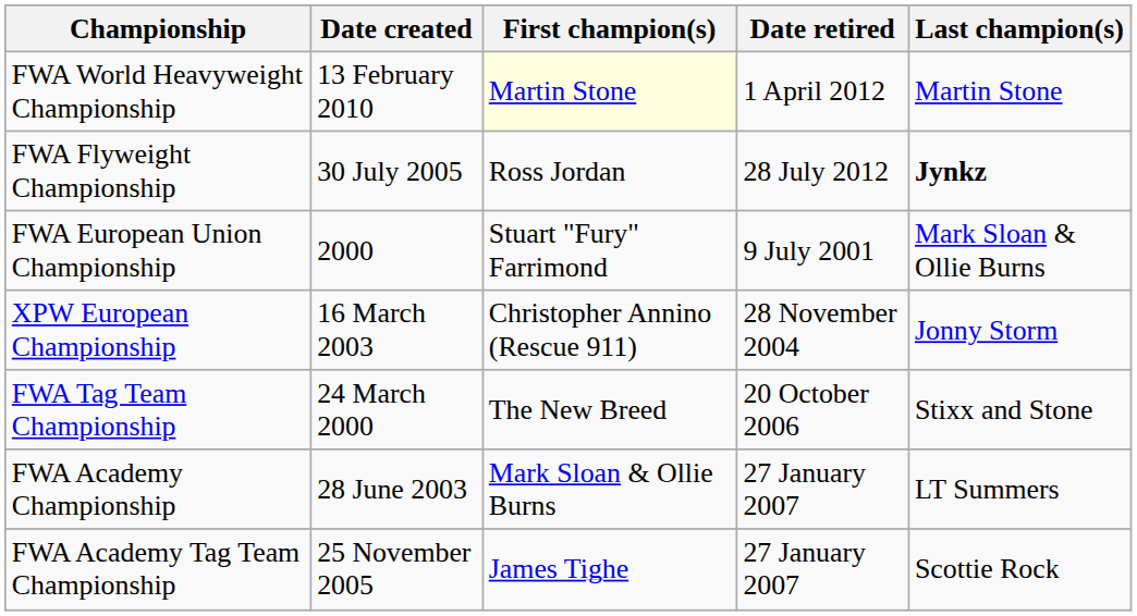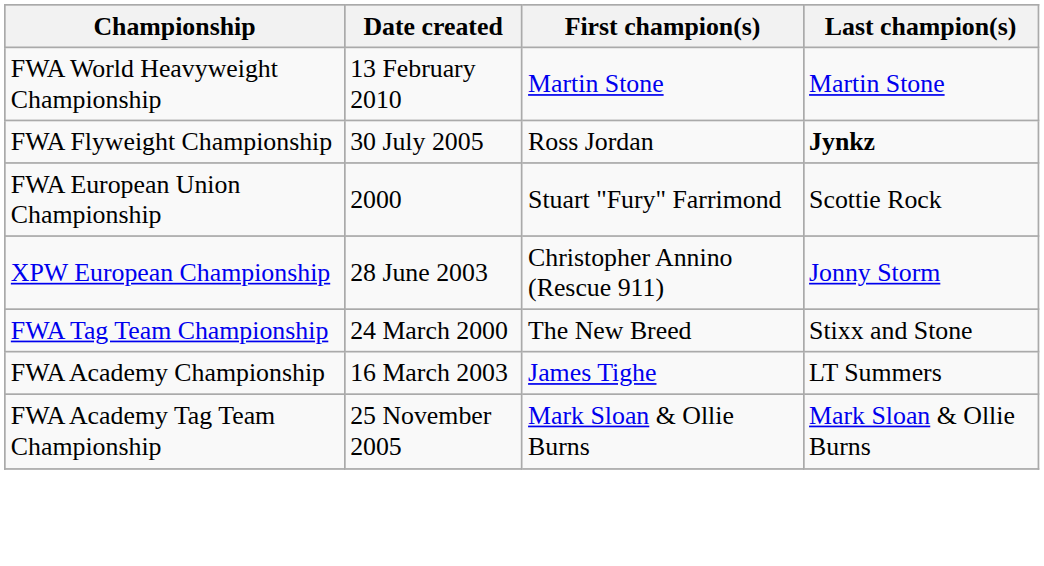 <table class="wikitable" style="font-size: 95%;">
 <tr>
 <th>Championship</th>
 <th>Date created</th>
 <th>First champion(s)</th>
-<th>Date retired</th>
 <th>Last champion(s)</th>
 </tr>
 <tr>
 <td>FWA World Heavyweight Championship</td>
 <td>13 February 2010</td>
-<td style="background: lightyellow;"><a href='#'>Martin Stone</a></td>
-<td>1 April 2012</td>
+<td><a href='#'>Martin Stone</a></td>
 <td><a href='#'>Martin Stone</a></td>
 </tr>
 <tr>
 <td>FWA Flyweight Championship</td>
 <td>30 July 2005</td>
 <td>Ross Jordan</td>
-<td>28 July 2012</td>
 <td><strong>Jynkz</strong></td>
 </tr>
 <tr>
 <td>FWA European Union Championship</td>
 <td>2000</td>
 <td>Stuart "Fury" Farrimond</td>
-<td>9 July 2001</td>
-<td><a href='#'>Mark Sloan</a> & Ollie Burns</td>
+<td>Scottie Rock</td>
 </tr>
 <tr>
 <td><a href='#'>XPW European Championship</a></td>
-<td>16 March 2003</td>
+<td>28 June 2003</td>
 <td>Christopher Annino (Rescue 911)</td>
-<td>28 November 2004</td>
 <td><a href='#'>Jonny Storm</a></td>
 </tr>
 <tr>
 <td><a href='#'>FWA Tag Team Championship</a></td>
 <td>24 March 2000</td>
 <td>The New Breed<br></td>
-<td>20 October 2006</td>
 <td>Stixx and Stone<br></td>
 </tr>
 <tr>
 <td>FWA Academy Championship</td>
-<td>28 June 2003</td>
-<td><a href='#'>Mark Sloan</a> & Ollie Burns</td>
-<td>27 January 2007</td>
+<td>16 March 2003</td>
+<td><a href='#'>James Tighe</a></td>
 <td>LT Summers</td>
 </tr>
 <tr>
 <td>FWA Academy Tag Team Championship</td>
 <td>25 November 2005</td>
-<td><a href='#'>James Tighe</a></td>
-<td>27 January 2007</td>
-<td>Scottie Rock</td>
+<td><a href='#'>Mark Sloan</a> & Ollie Burns</td>
+<td><a href='#'>Mark Sloan</a> & Ollie Burns</td>
 </tr>
 </table>
